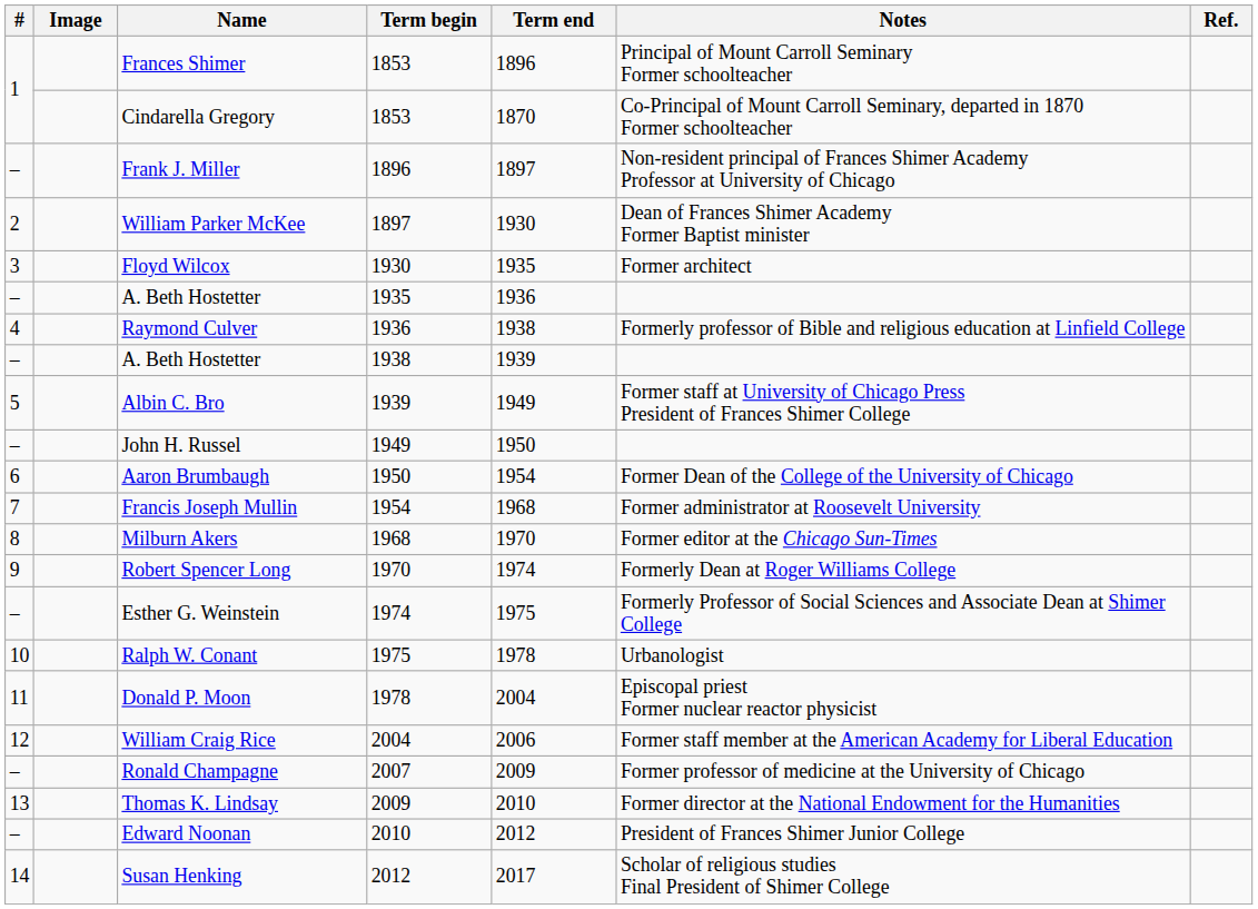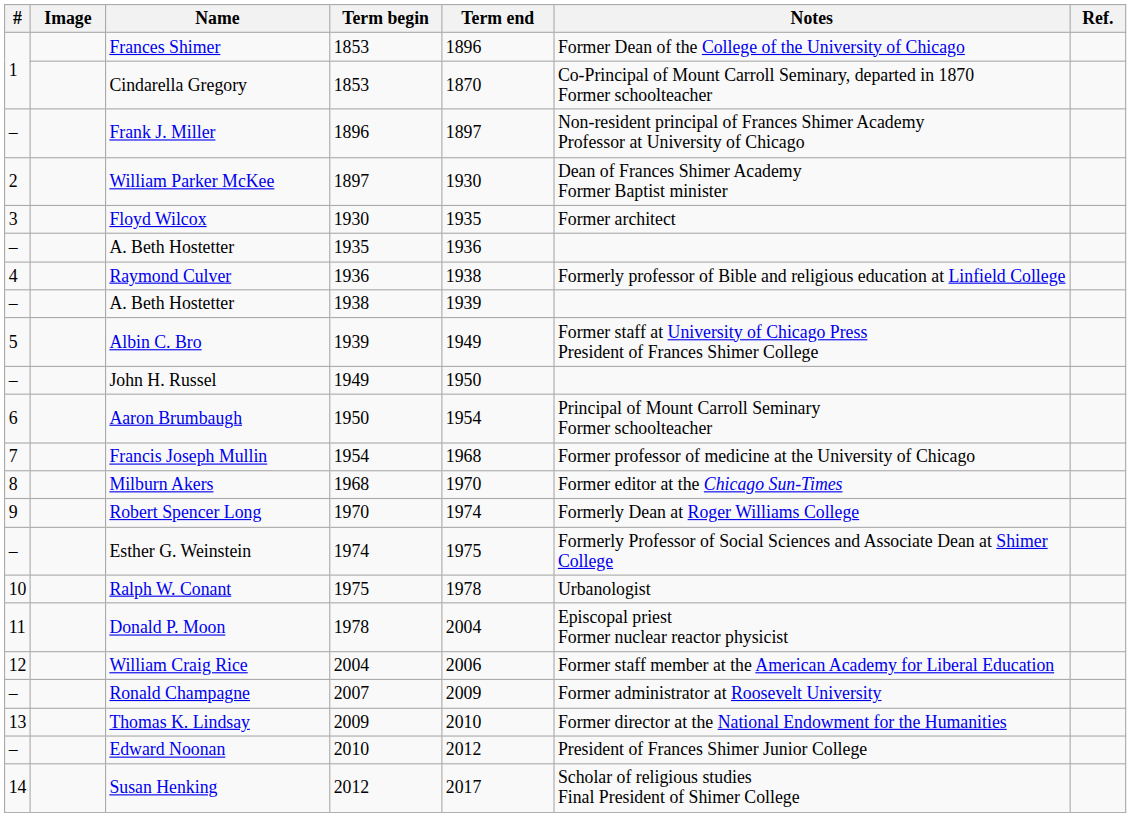 <table class="wikitable" width=80%>
 <tr valign="top">
 <th width="1%">#</th>
 <th width="60px">Image</th>
 <th width="20%">Name</th>
 <th width="10%">Term begin</th>
 <th width="10%">Term end</th>
 <th width="*%">Notes</th>
 <th width="5%">Ref.</th>
 </tr>
 <tr>
 <td rowspan=2>1</td>
 <td></td>
 <td><a href='#'>Frances Shimer</a></td>
 <td>1853</td>
 <td>1896</td>
-<td>Principal of Mount Carroll Seminary<br>Former schoolteacher</td>
+<td>Former Dean of the <a href='#'>College of the University of Chicago</a></td>
 <td></td>
 </tr>
 <tr>
 <td></td>
 <td>Cindarella Gregory</td>
 <td>1853</td>
 <td>1870</td>
 <td>Co-Principal of Mount Carroll Seminary, departed in 1870<br>Former schoolteacher</td>
 <td></td>
 </tr>
 <tr>
 <td>–</td>
 <td></td>
 <td><a href='#'>Frank J. Miller</a></td>
 <td>1896</td>
 <td>1897</td>
 <td>Non-resident principal of Frances Shimer Academy<br>Professor at University of Chicago</td>
 <td></td>
 </tr>
 <tr>
 <td>2</td>
 <td></td>
 <td><a href='#'>William Parker McKee</a></td>
 <td>1897</td>
 <td>1930</td>
 <td>Dean of Frances Shimer Academy<br>Former Baptist minister</td>
 <td></td>
 </tr>
 <tr>
 <td>3</td>
 <td></td>
 <td><a href='#'>Floyd Wilcox</a></td>
 <td>1930</td>
 <td>1935</td>
 <td>Former architect</td>
 <td></td>
 </tr>
 <tr>
 <td>–</td>
 <td></td>
 <td>A. Beth Hostetter</td>
 <td>1935</td>
 <td>1936</td>
 <td></td>
 <td></td>
 </tr>
 <tr>
 <td>4</td>
 <td></td>
 <td><a href='#'>Raymond Culver</a></td>
 <td>1936</td>
 <td>1938</td>
 <td>Formerly professor of Bible and religious education at <a href='#'>Linfield College</a></td>
 <td></td>
 </tr>
 <tr>
 <td>–</td>
 <td></td>
 <td>A. Beth Hostetter</td>
 <td>1938</td>
 <td>1939</td>
 <td></td>
 <td></td>
 </tr>
 <tr>
 <td>5</td>
 <td></td>
 <td><a href='#'>Albin C. Bro</a></td>
 <td>1939</td>
 <td>1949</td>
 <td>Former staff at <a href='#'>University of Chicago Press</a><br>President of Frances Shimer College</td>
 <td></td>
 </tr>
 <tr>
 <td>–</td>
 <td></td>
 <td>John H. Russel</td>
 <td>1949</td>
 <td>1950</td>
 <td></td>
 <td></td>
 </tr>
 <tr>
 <td>6</td>
 <td></td>
 <td><a href='#'>Aaron Brumbaugh</a></td>
 <td>1950</td>
 <td>1954</td>
-<td>Former Dean of the <a href='#'>College of the University of Chicago</a></td>
+<td>Principal of Mount Carroll Seminary<br>Former schoolteacher</td>
 <td></td>
 </tr>
 <tr>
 <td>7</td>
 <td></td>
 <td><a href='#'>Francis Joseph Mullin</a></td>
 <td>1954</td>
 <td>1968</td>
-<td>Former administrator at <a href='#'>Roosevelt University</a></td>
+<td>Former professor of medicine at the University of Chicago</td>
 <td></td>
 </tr>
 <tr>
 <td>8</td>
 <td></td>
 <td><a href='#'>Milburn Akers</a></td>
 <td>1968</td>
 <td>1970</td>
 <td>Former editor at the <em><a href='#'>Chicago Sun-Times</a></em></td>
 <td></td>
 </tr>
 <tr>
 <td>9</td>
 <td></td>
 <td><a href='#'>Robert Spencer Long</a></td>
 <td>1970</td>
 <td>1974</td>
 <td>Formerly Dean at <a href='#'>Roger Williams College</a></td>
 <td></td>
 </tr>
 <tr>
 <td>–</td>
 <td></td>
 <td>Esther G. Weinstein</td>
 <td>1974</td>
 <td>1975</td>
 <td>Formerly Professor of Social Sciences and Associate Dean at <a href='#'>Shimer College</a></td>
 <td></td>
 </tr>
 <tr>
 <td>10</td>
 <td></td>
 <td><a href='#'>Ralph W. Conant</a></td>
 <td>1975</td>
 <td>1978</td>
 <td>Urbanologist</td>
 <td></td>
 </tr>
 <tr>
 <td>11</td>
 <td></td>
 <td><a href='#'>Donald P. Moon</a></td>
 <td>1978</td>
 <td>2004</td>
 <td>Episcopal priest<br>Former nuclear reactor physicist</td>
 <td></td>
 </tr>
 <tr>
 <td>12</td>
 <td></td>
 <td><a href='#'>William Craig Rice</a></td>
 <td>2004</td>
 <td>2006</td>
 <td>Former staff member at the <a href='#'>American Academy for Liberal Education</a></td>
 <td></td>
 </tr>
 <tr>
 <td>–</td>
 <td></td>
 <td><a href='#'>Ronald Champagne</a></td>
 <td>2007</td>
 <td>2009</td>
-<td>Former professor of medicine at the University of Chicago</td>
+<td>Former administrator at <a href='#'>Roosevelt University</a></td>
 <td></td>
 </tr>
 <tr>
 <td>13</td>
 <td></td>
 <td><a href='#'>Thomas K. Lindsay</a></td>
 <td>2009</td>
 <td>2010</td>
 <td>Former director at the <a href='#'>National Endowment for the Humanities</a></td>
 <td></td>
 </tr>
 <tr>
 <td>–</td>
 <td></td>
 <td><a href='#'>Edward Noonan</a></td>
 <td>2010</td>
 <td>2012</td>
 <td>President of Frances Shimer Junior College</td>
 <td></td>
 </tr>
 <tr>
 <td>14</td>
 <td></td>
 <td><a href='#'>Susan Henking</a></td>
 <td>2012</td>
 <td>2017</td>
 <td>Scholar of religious studies<br>Final President of Shimer College</td>
 <td></td>
 </tr>
 </table>
